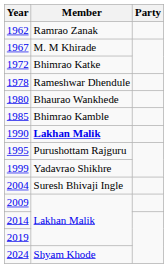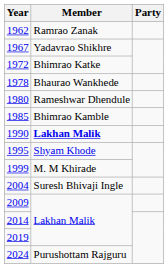 <table class="wikitable">
 <tr>
 <th>Year</th>
 <th>Member</th>
 <th colspan="2">Party</th>
 </tr>
 <tr>
 <td><a href='#'>1962</a></td>
 <td>Ramrao Zanak</td>
 <td></td>
 </tr>
 <tr>
 <td><a href='#'>1967</a></td>
-<td>M. M Khirade</td>
+<td>Yadavrao Shikhre</td>
 </tr>
 <tr>
 <td><a href='#'>1972</a></td>
 <td>Bhimrao Katke</td>
 </tr>
 <tr>
 <td><a href='#'>1978</a></td>
-<td>Rameshwar Dhendule</td>
+<td>Bhaurao Wankhede</td>
 <td></td>
 </tr>
 <tr>
 <td><a href='#'>1980</a></td>
-<td>Bhaurao Wankhede</td>
+<td>Rameshwar Dhendule</td>
 </tr>
 <tr>
 <td><a href='#'>1985</a></td>
 <td>Bhimrao Kamble</td>
 <td></td>
 </tr>
 <tr>
 <td><a href='#'>1990</a></td>
 <td><strong><a href='#'>Lakhan Malik</a></strong></td>
 <td></td>
 </tr>
 <tr>
 <td><a href='#'>1995</a></td>
-<td>Purushottam Rajguru</td>
+<td><a href='#'>Shyam Khode</a></td>
 </tr>
 <tr>
 <td><a href='#'>1999</a></td>
-<td>Yadavrao Shikhre</td>
+<td>M. M Khirade</td>
 </tr>
 <tr>
 <td><a href='#'>2004</a></td>
 <td>Suresh Bhivaji Ingle</td>
 <td></td>
 </tr>
 <tr>
 <td><a href='#'>2009</a></td>
 <td rowspan="3"><a href='#'>Lakhan Malik</a></td>
 <td></td>
 </tr>
 <tr>
 <td><a href='#'>2014</a></td>
 </tr>
 <tr>
 <td><a href='#'>2019</a></td>
 </tr>
 <tr>
 <td><a href='#'>2024</a></td>
-<td><a href='#'>Shyam Khode</a></td>
+<td>Purushottam Rajguru</td>
 </tr>
 </table>
